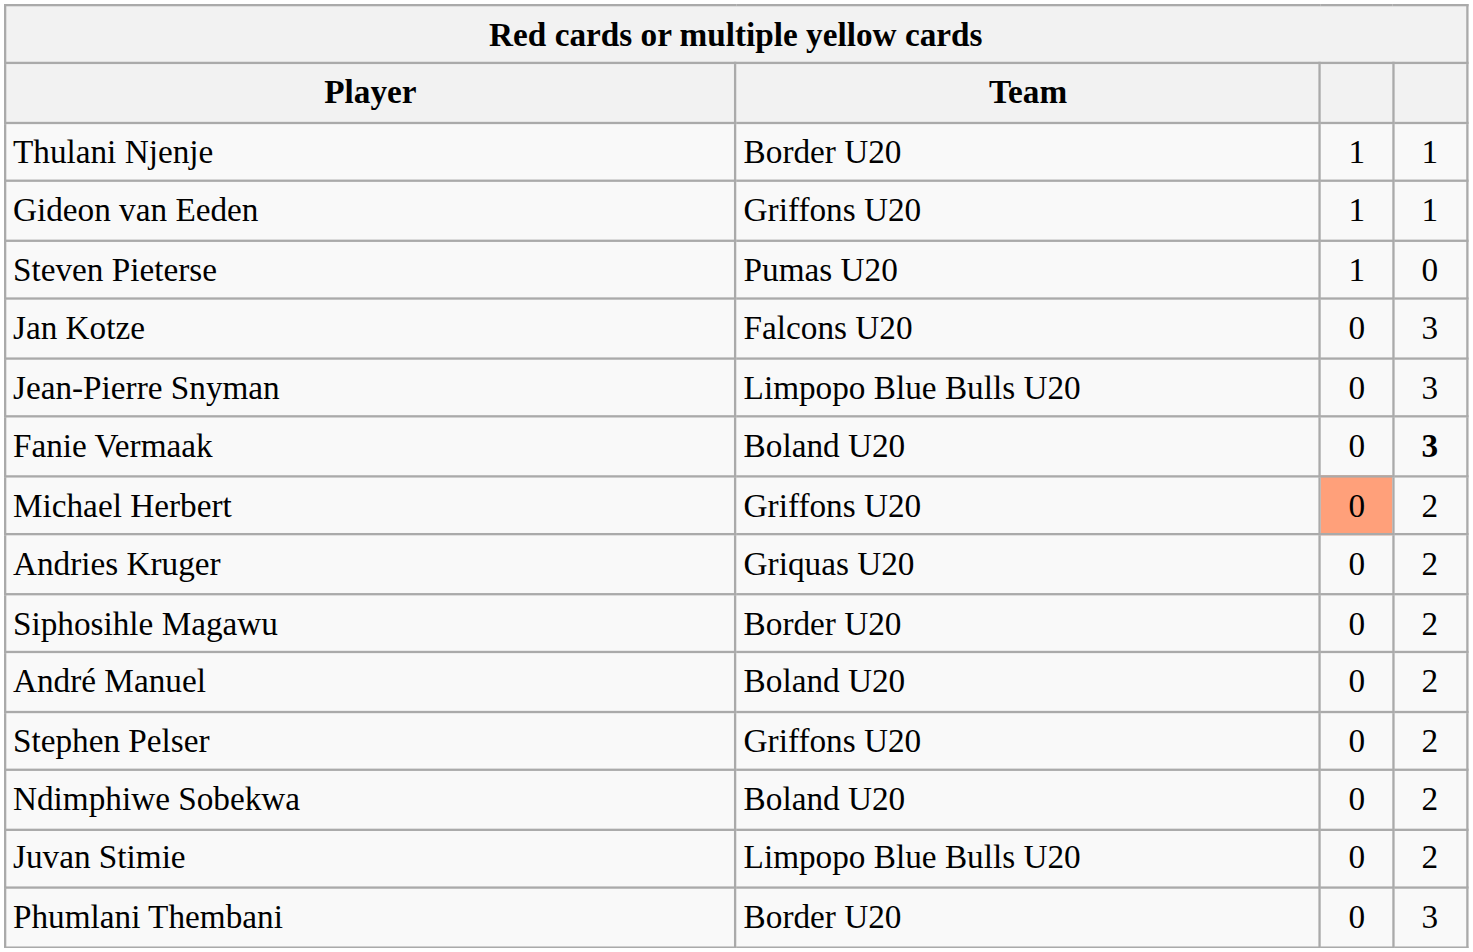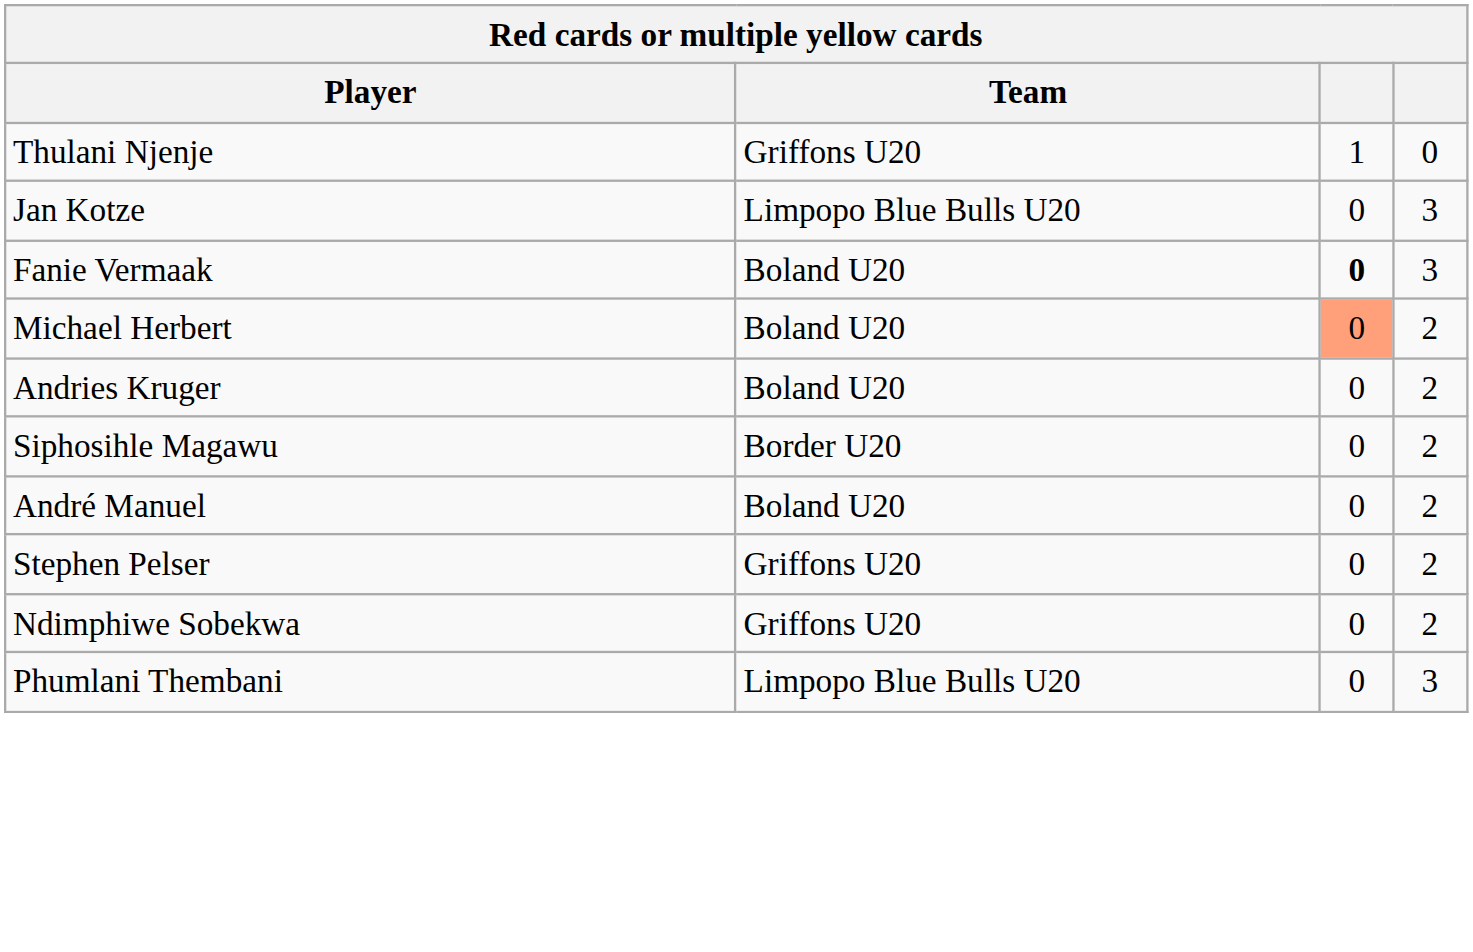 <table class="wikitable collapsible sortable" style="text-align:center; line-height:130%; font-size:90%; width:40%;">
 <tr>
 <th colspan=4>Red cards or multiple yellow cards</th>
 </tr>
 <tr>
 <th style="width:50%;">Player</th>
 <th style="width:40%;">Team</th>
 <th style="width:5%;"></th>
 <th style="width:5%;"><br></th>
 </tr>
 <tr>
 <td style="text-align:left;">Thulani Njenje</td>
-<td style="text-align:left;">Border U20</td>
-<td>1</td>
-<td>1</td>
-</tr>
-<tr>
-<td style="text-align:left;">Gideon van Eeden</td>
 <td style="text-align:left;">Griffons U20</td>
-<td>1</td>
-<td>1</td>
-</tr>
-<tr>
-<td style="text-align:left;">Steven Pieterse</td>
-<td style="text-align:left;">Pumas U20</td>
 <td>1</td>
 <td>0</td>
 </tr>
 <tr>
 <td style="text-align:left;">Jan Kotze</td>
-<td style="text-align:left;">Falcons U20</td>
-<td>0</td>
-<td>3</td>
-</tr>
-<tr>
-<td style="text-align:left;">Jean-Pierre Snyman</td>
 <td style="text-align:left;">Limpopo Blue Bulls U20</td>
 <td>0</td>
 <td>3</td>
 </tr>
 <tr>
 <td style="text-align:left;">Fanie Vermaak</td>
 <td style="text-align:left;">Boland U20</td>
-<td>0</td>
-<td><strong>3</strong></td>
+<td><strong>0</strong></td>
+<td>3</td>
 </tr>
 <tr>
 <td style="text-align:left;">Michael Herbert</td>
-<td style="text-align:left;">Griffons U20</td>
+<td style="text-align:left;">Boland U20</td>
 <td style="background: lightsalmon;">0</td>
 <td>2</td>
 </tr>
 <tr>
 <td style="text-align:left;">Andries Kruger</td>
-<td style="text-align:left;">Griquas U20</td>
+<td style="text-align:left;">Boland U20</td>
 <td>0</td>
 <td>2</td>
 </tr>
 <tr>
 <td style="text-align:left;">Siphosihle Magawu</td>
 <td style="text-align:left;">Border U20</td>
 <td>0</td>
 <td>2</td>
 </tr>
 <tr>
 <td style="text-align:left;">André Manuel</td>
 <td style="text-align:left;">Boland U20</td>
 <td>0</td>
 <td>2</td>
 </tr>
 <tr>
 <td style="text-align:left;">Stephen Pelser</td>
 <td style="text-align:left;">Griffons U20</td>
 <td>0</td>
 <td>2</td>
 </tr>
 <tr>
 <td style="text-align:left;">Ndimphiwe Sobekwa</td>
-<td style="text-align:left;">Boland U20</td>
-<td>0</td>
-<td>2</td>
-</tr>
-<tr>
-<td style="text-align:left;">Juvan Stimie</td>
-<td style="text-align:left;">Limpopo Blue Bulls U20</td>
+<td style="text-align:left;">Griffons U20</td>
 <td>0</td>
 <td>2</td>
 </tr>
 <tr>
 <td style="text-align:left;">Phumlani Thembani</td>
-<td style="text-align:left;">Border U20</td>
+<td style="text-align:left;">Limpopo Blue Bulls U20</td>
 <td>0</td>
 <td>3</td>
 </tr>
 </table>
